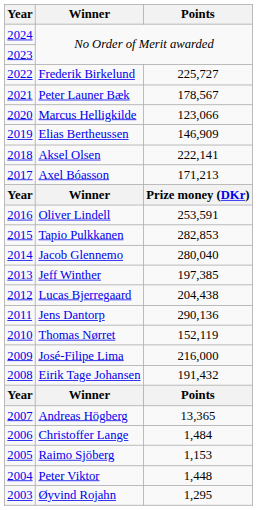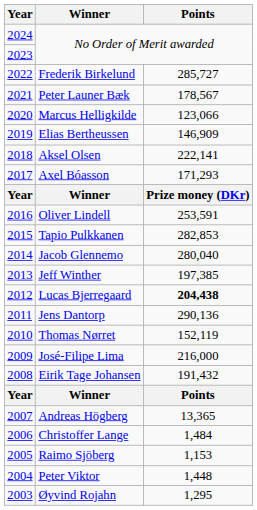 <table class=wikitable>
 <tr>
 <th>Year</th>
 <th>Winner</th>
 <th>Points</th>
 </tr>
 <tr>
 <td><a href='#'>2024</a></td>
 <td colspan=2 rowspan=2 align=center><em>No Order of Merit awarded</em></td>
 </tr>
 <tr>
 <td><a href='#'>2023</a></td>
 </tr>
 <tr>
 <td><a href='#'>2022</a></td>
 <td> <a href='#'>Frederik Birkelund</a></td>
-<td align=center>225,727</td>
+<td align=center>285,727</td>
 </tr>
 <tr>
 <td><a href='#'>2021</a></td>
 <td> <a href='#'>Peter Launer Bæk</a></td>
 <td align=center>178,567</td>
 </tr>
 <tr>
 <td><a href='#'>2020</a></td>
 <td> <a href='#'>Marcus Helligkilde</a></td>
 <td align=center>123,066</td>
 </tr>
 <tr>
 <td><a href='#'>2019</a></td>
 <td> <a href='#'>Elias Bertheussen</a></td>
 <td align=center>146,909</td>
 </tr>
 <tr>
 <td><a href='#'>2018</a></td>
 <td> <a href='#'>Aksel Olsen</a></td>
 <td align=center>222,141</td>
 </tr>
 <tr>
 <td><a href='#'>2017</a></td>
 <td> <a href='#'>Axel Bóasson</a></td>
-<td align=center>171,213</td>
+<td align=center>171,293</td>
 </tr>
 <tr>
 <th>Year</th>
 <th>Winner</th>
 <th>Prize money (<a href='#'>DKr</a>)</th>
 </tr>
 <tr>
 <td><a href='#'>2016</a></td>
 <td> <a href='#'>Oliver Lindell</a></td>
 <td align=center>253,591</td>
 </tr>
 <tr>
 <td><a href='#'>2015</a></td>
 <td> <a href='#'>Tapio Pulkkanen</a></td>
 <td align=center>282,853</td>
 </tr>
 <tr>
 <td><a href='#'>2014</a></td>
 <td> <a href='#'>Jacob Glennemo</a></td>
 <td align=center>280,040</td>
 </tr>
 <tr>
 <td><a href='#'>2013</a></td>
 <td> <a href='#'>Jeff Winther</a></td>
 <td align=center>197,385</td>
 </tr>
 <tr>
 <td><a href='#'>2012</a></td>
 <td> <a href='#'>Lucas Bjerregaard</a></td>
-<td align=center>204,438</td>
+<td align=center><strong>204,438</strong></td>
 </tr>
 <tr>
 <td><a href='#'>2011</a></td>
 <td> <a href='#'>Jens Dantorp</a></td>
 <td align=center>290,136</td>
 </tr>
 <tr>
 <td><a href='#'>2010</a></td>
 <td> <a href='#'>Thomas Nørret</a></td>
 <td align=center>152,119</td>
 </tr>
 <tr>
 <td><a href='#'>2009</a></td>
 <td> <a href='#'>José-Filipe Lima</a></td>
 <td align=center>216,000</td>
 </tr>
 <tr>
 <td><a href='#'>2008</a></td>
 <td> <a href='#'>Eirik Tage Johansen</a></td>
 <td align=center>191,432</td>
 </tr>
 <tr>
 <th>Year</th>
 <th>Winner</th>
 <th>Points</th>
 </tr>
 <tr>
 <td><a href='#'>2007</a></td>
 <td> <a href='#'>Andreas Högberg</a></td>
 <td align=center>13,365</td>
 </tr>
 <tr>
 <td><a href='#'>2006</a></td>
 <td> <a href='#'>Christoffer Lange</a></td>
 <td align=center>1,484</td>
 </tr>
 <tr>
 <td><a href='#'>2005</a></td>
 <td> <a href='#'>Raimo Sjöberg</a></td>
 <td align=center>1,153</td>
 </tr>
 <tr>
 <td><a href='#'>2004</a></td>
 <td> <a href='#'>Peter Viktor</a></td>
 <td align=center>1,448</td>
 </tr>
 <tr>
 <td><a href='#'>2003</a></td>
 <td> <a href='#'>Øyvind Rojahn</a></td>
 <td align=center>1,295</td>
 </tr>
 </table>
